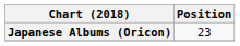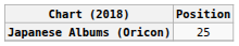 <table class="wikitable plainrowheaders" style="text-align:center;">
 <tr>
 <th scope="col">Chart (2018)</th>
 <th scope="col">Position</th>
 </tr>
 <tr>
 <th scope="row">Japanese Albums (Oricon)</th>
-<td>23</td>
+<td>25</td>
 </tr>
 <tr>
 </tr>
 </table>
